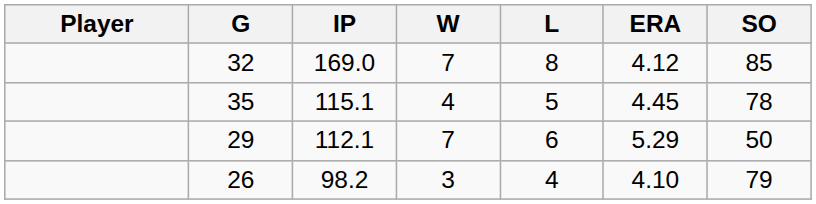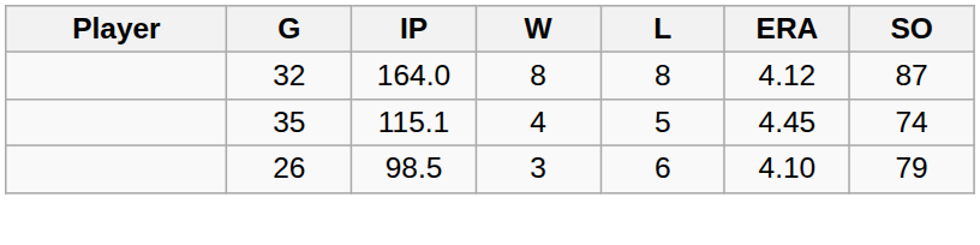 <table class="wikitable sortable">
 <tr>
 <th bgcolor="#DDDDFF" width="16%">Player</th>
 <th bgcolor="#DDDDFF" width="9%">G</th>
 <th bgcolor="#DDDDFF" width="9%">IP</th>
 <th bgcolor="#DDDDFF" width="9%">W</th>
 <th bgcolor="#DDDDFF" width="9%">L</th>
 <th bgcolor="#DDDDFF" width="9%">ERA</th>
 <th bgcolor="#DDDDFF" width="9%">SO</th>
 </tr>
 <tr align="center">
 <td></td>
 <td>32</td>
-<td>169.0</td>
-<td>7</td>
+<td>164.0</td>
+<td>8</td>
 <td>8</td>
 <td>4.12</td>
-<td>85</td>
+<td>87</td>
 </tr>
 <tr align="center">
 <td></td>
 <td>35</td>
 <td>115.1</td>
 <td>4</td>
 <td>5</td>
 <td>4.45</td>
-<td>78</td>
-</tr>
-<tr align="center">
-<td></td>
-<td>29</td>
-<td>112.1</td>
-<td>7</td>
-<td>6</td>
-<td>5.29</td>
-<td>50</td>
+<td>74</td>
 </tr>
 <tr align="center">
 <td></td>
 <td>26</td>
-<td>98.2</td>
+<td>98.5</td>
 <td>3</td>
-<td>4</td>
+<td>6</td>
 <td>4.10</td>
 <td>79</td>
 </tr>
 </table>
